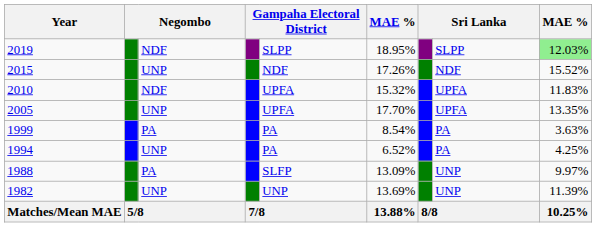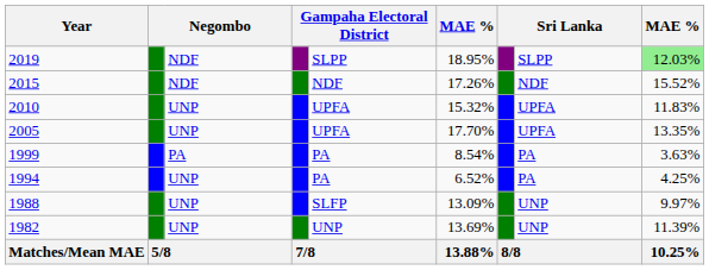 <table class="wikitable">
 <tr>
 <th>Year</th>
 <th colspan="2" width="144px">Negombo</th>
 <th colspan="2" width="144px"><a href='#'>Gampaha Electoral District</a></th>
 <th><a href='#'>MAE</a> %</th>
 <th colspan="2" width="144px">Sri Lanka</th>
 <th>MAE %</th>
 </tr>
 <tr>
 <td><a href='#'>2019</a></td>
 <td style="background-color:green;" width="10px"></td>
 <td style="text-align:left;"><a href='#'>NDF</a></td>
 <td style="background-color:purple;" width="10px"></td>
 <td style="text-align:left;"><a href='#'>SLPP</a></td>
 <td style="text-align:right;">18.95%</td>
 <td style="background-color:purple;" width="10px"></td>
 <td style="text-align:left;"><a href='#'>SLPP</a></td>
 <td style="background: lightgreen; text-align:right;">12.03%</td>
 </tr>
 <tr>
 <td><a href='#'>2015</a></td>
 <td style="background-color:green;" width="10px"></td>
-<td style="text-align:left;"><a href='#'>UNP</a></td>
+<td style="text-align:left;"><a href='#'>NDF</a></td>
 <td style="background-color:green;" width="10px"></td>
 <td style="text-align:left;"><a href='#'>NDF</a></td>
 <td style="text-align:right;">17.26%</td>
 <td style="background-color:green;" width="10px"></td>
 <td style="text-align:left;"><a href='#'>NDF</a></td>
 <td style="text-align:right;">15.52%</td>
 </tr>
 <tr>
 <td><a href='#'>2010</a></td>
 <td style="background-color:green;" width="10px"></td>
-<td style="text-align:left;"><a href='#'>NDF</a></td>
+<td style="text-align:left;"><a href='#'>UNP</a></td>
 <td style="background-color:blue;" width="10px"></td>
 <td style="text-align:left;"><a href='#'>UPFA</a></td>
 <td style="text-align:right;">15.32%</td>
 <td style="background-color:blue;" width="10px"></td>
 <td style="text-align:left;"><a href='#'>UPFA</a></td>
 <td style="text-align:right;">11.83%</td>
 </tr>
 <tr>
 <td><a href='#'>2005</a></td>
 <td style="background-color:green;" width="10px"></td>
 <td style="text-align:left;"><a href='#'>UNP</a></td>
 <td style="background-color:blue;" width="10px"></td>
 <td style="text-align:left;"><a href='#'>UPFA</a></td>
 <td style="text-align:right;">17.70%</td>
 <td style="background-color:blue;" width="10px"></td>
 <td style="text-align:left;"><a href='#'>UPFA</a></td>
 <td style="text-align:right;">13.35%</td>
 </tr>
 <tr>
 <td><a href='#'>1999</a></td>
 <td style="background-color:blue;" width="10px"></td>
 <td style="text-align:left;"><a href='#'>PA</a></td>
 <td style="background-color:blue;" width="10px"></td>
 <td style="text-align:left;"><a href='#'>PA</a></td>
 <td style="text-align:right;">8.54%</td>
 <td style="background-color:blue;" width="10px"></td>
 <td style="text-align:left;"><a href='#'>PA</a></td>
 <td style="text-align:right;">3.63%</td>
 </tr>
 <tr>
 <td><a href='#'>1994</a></td>
 <td style="background-color:blue;" width="10px"></td>
 <td style="text-align:left;"><a href='#'>UNP</a></td>
 <td style="background-color:blue;" width="10px"></td>
 <td style="text-align:left;"><a href='#'>PA</a></td>
 <td style="text-align:right;">6.52%</td>
 <td style="background-color:blue;" width="10px"></td>
 <td style="text-align:left;"><a href='#'>PA</a></td>
 <td style="text-align:right;">4.25%</td>
 </tr>
 <tr>
 <td><a href='#'>1988</a></td>
 <td style="background-color:green;" width="10px"></td>
-<td style="text-align:left;"><a href='#'>PA</a></td>
+<td style="text-align:left;"><a href='#'>UNP</a></td>
 <td style="background-color:blue;" width="10px"></td>
 <td style="text-align:left;"><a href='#'>SLFP</a></td>
 <td style="text-align:right;">13.09%</td>
 <td style="background-color:green;" width="10px"></td>
 <td style="text-align:left;"><a href='#'>UNP</a></td>
 <td style="text-align:right;">9.97%</td>
 </tr>
 <tr>
 <td><a href='#'>1982</a></td>
 <td style="background-color:green;" width="10px"></td>
 <td style="text-align:left;"><a href='#'>UNP</a></td>
 <td style="background-color:green;" width="10px"></td>
 <td style="text-align:left;"><a href='#'>UNP</a></td>
 <td style="text-align:right;">13.69%</td>
 <td style="background-color:green;" width="10px"></td>
 <td style="text-align:left;"><a href='#'>UNP</a></td>
 <td style="text-align:right;">11.39%</td>
 </tr>
 <tr>
 <th>Matches/Mean MAE</th>
 <th style="text-align:left;"colspan="2" width="144px">5/8</th>
 <th style="text-align:left;"colspan="2" width="144px">7/8</th>
 <th style="text-align:right;">13.88%</th>
 <th style="text-align:left;"colspan="2" width="144px">8/8</th>
 <th style="text-align:right;">10.25%</th>
 </tr>
 </table>
